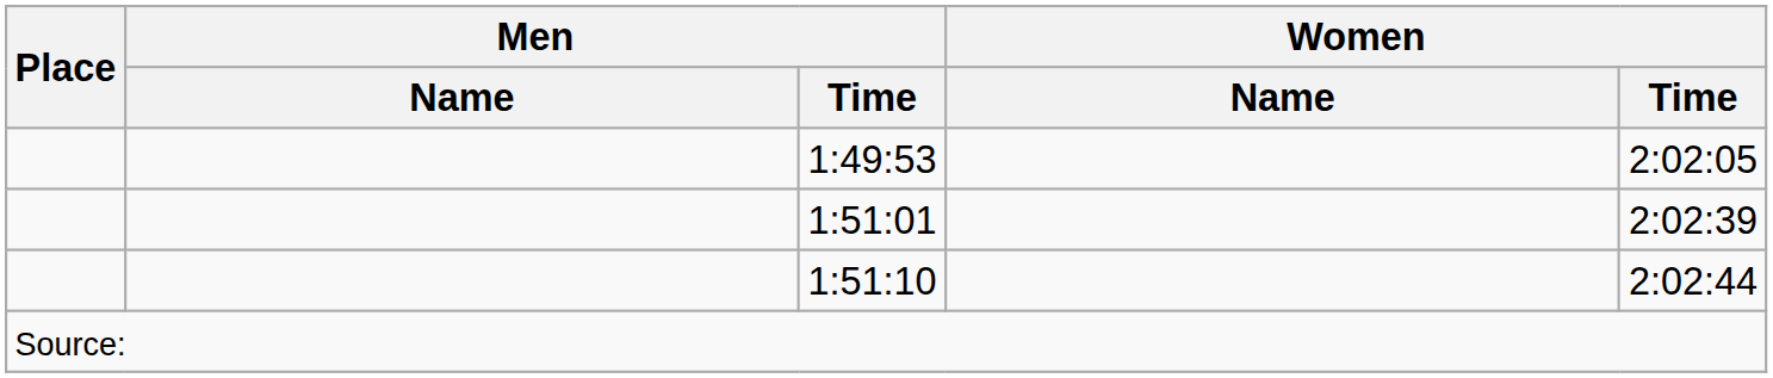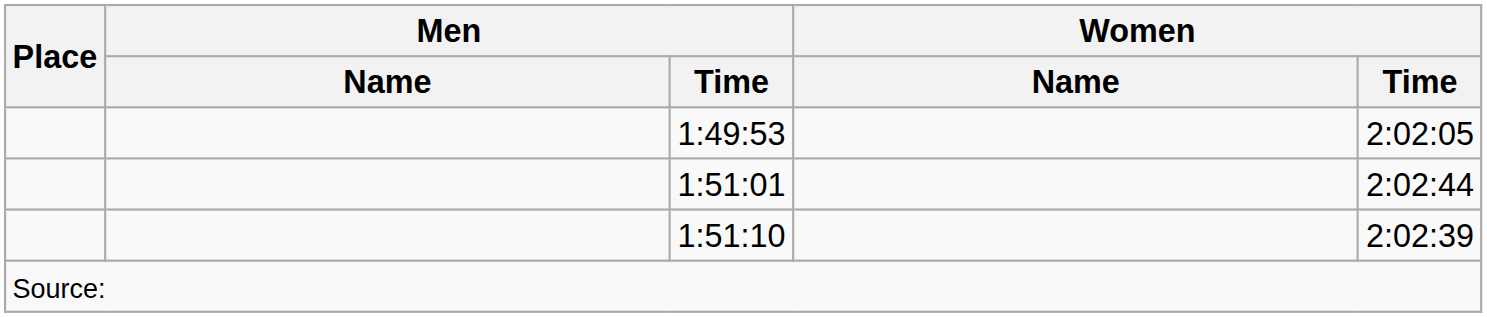 <table class="wikitable" style="font-size:95%;">
 <tr>
 <th rowspan="2">Place</th>
 <th colspan="2">Men</th>
 <th colspan="2">Women</th>
 </tr>
 <tr>
 <th style="width: 17em">Name</th>
 <th>Time</th>
 <th style="width: 17em">Name</th>
 <th>Time</th>
 </tr>
 <tr>
 <td align="center"></td>
 <td></td>
 <td>1:49:53</td>
 <td></td>
 <td>2:02:05</td>
 </tr>
 <tr>
 <td align="center"></td>
 <td></td>
 <td>1:51:01</td>
 <td></td>
-<td>2:02:39</td>
+<td>2:02:44</td>
 </tr>
 <tr>
 <td align="center"></td>
 <td></td>
 <td>1:51:10</td>
 <td></td>
-<td>2:02:44</td>
+<td>2:02:39</td>
 </tr>
 <tr>
 <td colspan="7"><small>Source:</small></td>
 </tr>
 </table>
